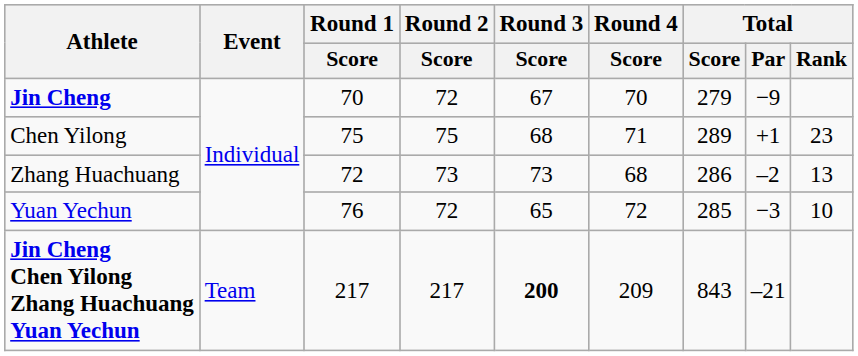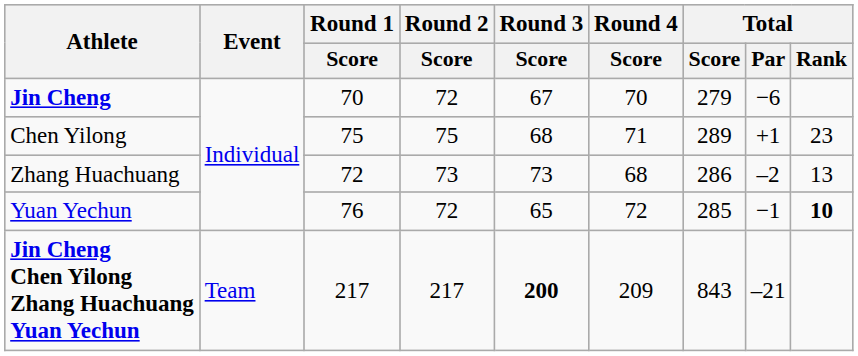 <table class=wikitable style=font-size:90%;text-align:center>
 <tr>
 <th rowspan=2>Athlete</th>
 <th rowspan=2>Event</th>
 <th>Round 1</th>
 <th>Round 2</th>
 <th>Round 3</th>
 <th>Round 4</th>
 <th colspan=3>Total</th>
 </tr>
 <tr style="font-size:95%">
 <th>Score</th>
 <th>Score</th>
 <th>Score</th>
 <th>Score</th>
 <th>Score</th>
 <th>Par</th>
 <th>Rank</th>
 </tr>
 <tr>
 <td align=left><strong><a href='#'>Jin Cheng</a></strong></td>
 <td align=left rowspan=4><a href='#'>Individual</a></td>
 <td>70</td>
 <td>72</td>
 <td>67</td>
 <td>70</td>
 <td>279</td>
-<td>−9</td>
+<td>−6</td>
 <td></td>
 </tr>
 <tr>
 <td align=left>Chen Yilong</td>
 <td>75</td>
 <td>75</td>
 <td>68</td>
 <td>71</td>
 <td>289</td>
 <td>+1</td>
 <td>23</td>
 </tr>
 <tr>
 <td align=left>Zhang Huachuang</td>
 <td>72</td>
 <td>73</td>
 <td>73</td>
 <td>68</td>
 <td>286</td>
 <td>–2</td>
 <td>13</td>
 </tr>
 <tr>
 <td align=left><a href='#'>Yuan Yechun</a></td>
 <td>76</td>
 <td>72</td>
 <td>65</td>
 <td>72</td>
 <td>285</td>
-<td>−3</td>
-<td>10</td>
+<td>−1</td>
+<td><strong>10</strong></td>
 </tr>
 <tr>
 <td align=left><strong><a href='#'>Jin Cheng</a><br>Chen Yilong<br>Zhang Huachuang<br><a href='#'>Yuan Yechun</a></strong></td>
 <td align=left><a href='#'>Team</a></td>
 <td>217</td>
 <td>217</td>
 <td><strong>200</strong></td>
 <td>209</td>
 <td>843</td>
 <td>–21</td>
 <td></td>
 </tr>
 </table>
